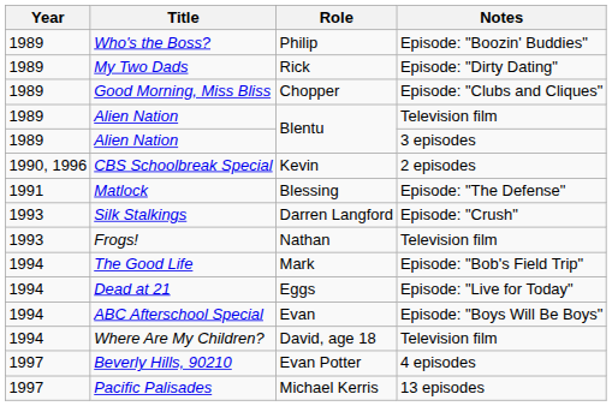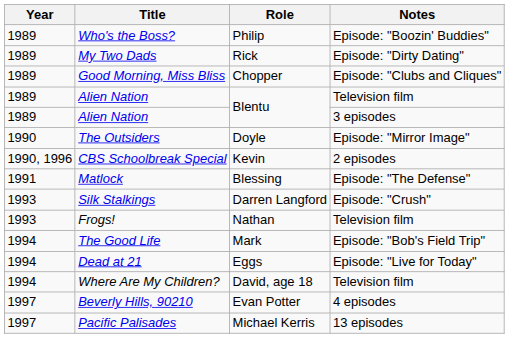 <table class="wikitable sortable">
 <tr>
 <th>Year</th>
 <th>Title</th>
 <th>Role</th>
 <th>Notes</th>
 </tr>
 <tr>
 <td>1989</td>
 <td><em><a href='#'>Who's the Boss?</a></em></td>
 <td>Philip</td>
 <td>Episode: "Boozin' Buddies"</td>
 </tr>
 <tr>
 <td>1989</td>
 <td><em><a href='#'>My Two Dads</a></em></td>
 <td>Rick</td>
 <td>Episode: "Dirty Dating"</td>
 </tr>
 <tr>
 <td>1989</td>
 <td><em><a href='#'>Good Morning, Miss Bliss</a></em></td>
 <td>Chopper</td>
 <td>Episode: "Clubs and Cliques"</td>
 </tr>
 <tr>
 <td>1989</td>
 <td><a href='#'><em>Alien Nation</em></a></td>
 <td rowspan="2">Blentu</td>
 <td>Television film</td>
 </tr>
 <tr>
 <td>1989</td>
 <td><a href='#'><em>Alien Nation</em></a></td>
 <td>3 episodes</td>
+</tr>
+<tr>
+<td>1990</td>
+<td><a href='#'><em>The Outsiders</em></a></td>
+<td>Doyle</td>
+<td>Episode: "Mirror Image"</td>
 </tr>
 <tr>
 <td>1990, 1996</td>
 <td><em><a href='#'>CBS Schoolbreak Special</a></em></td>
 <td>Kevin</td>
 <td>2 episodes</td>
 </tr>
 <tr>
 <td>1991</td>
 <td><a href='#'><em>Matlock</em></a></td>
 <td>Blessing</td>
 <td>Episode: "The Defense"</td>
 </tr>
 <tr>
 <td>1993</td>
 <td><em><a href='#'>Silk Stalkings</a></em></td>
 <td>Darren Langford</td>
 <td>Episode: "Crush"</td>
 </tr>
 <tr>
 <td>1993</td>
 <td><em>Frogs!</em></td>
 <td>Nathan</td>
 <td>Television film</td>
 </tr>
 <tr>
 <td>1994</td>
 <td><a href='#'><em>The Good Life</em></a></td>
 <td>Mark</td>
 <td>Episode: "Bob's Field Trip"</td>
 </tr>
 <tr>
 <td>1994</td>
 <td><em><a href='#'>Dead at 21</a></em></td>
 <td>Eggs</td>
 <td>Episode: "Live for Today"</td>
 </tr>
 <tr>
 <td>1994</td>
-<td><em><a href='#'>ABC Afterschool Special</a></em></td>
-<td>Evan</td>
-<td>Episode: "Boys Will Be Boys"</td>
-</tr>
-<tr>
-<td>1994</td>
 <td><em>Where Are My Children?</em></td>
 <td>David, age 18</td>
 <td>Television film</td>
 </tr>
 <tr>
 <td>1997</td>
 <td><em><a href='#'>Beverly Hills, 90210</a></em></td>
 <td>Evan Potter</td>
 <td>4 episodes</td>
 </tr>
 <tr>
 <td>1997</td>
 <td><a href='#'><em>Pacific Palisades</em></a></td>
 <td>Michael Kerris</td>
 <td>13 episodes</td>
 </tr>
 </table>
